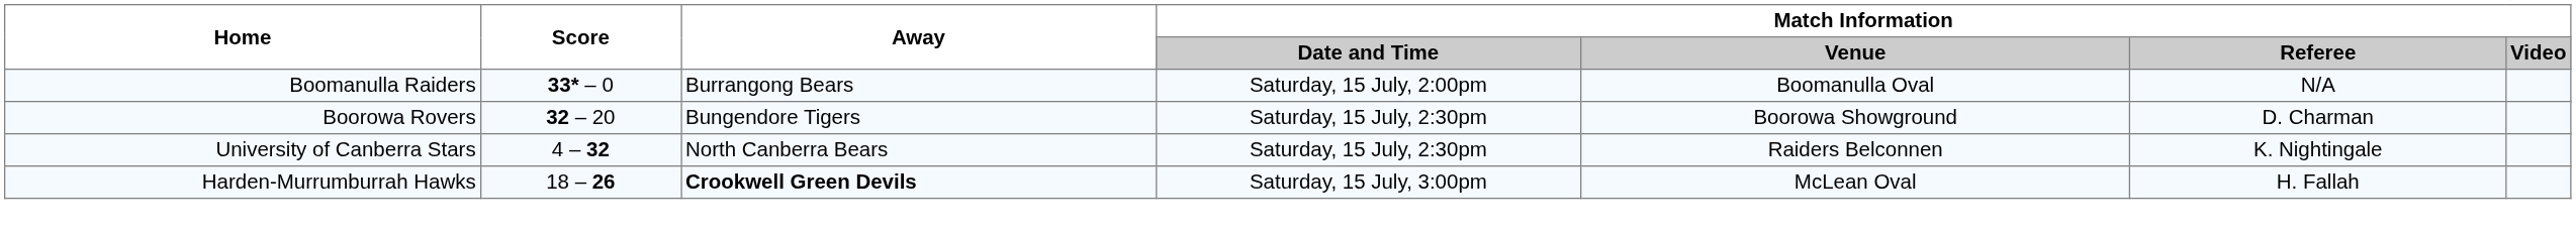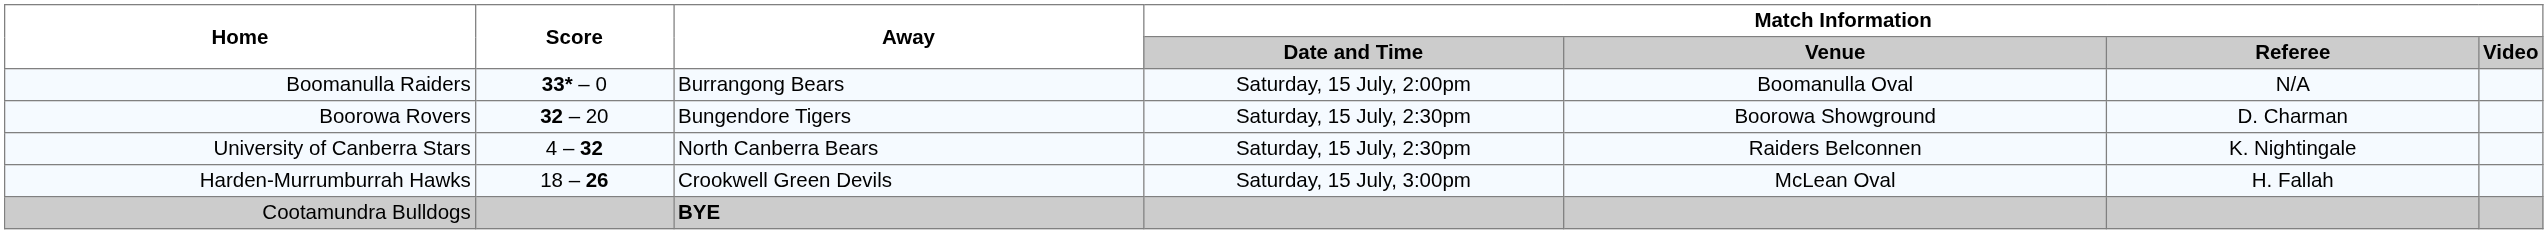 <table border="1" cellpadding="3" cellspacing="0" width="100%" style="border-collapse:collapse;  text-align:center;">
 <tr>
 <th rowspan="2" width="19%">Home</th>
 <th rowspan="2" width="8%">Score</th>
 <th rowspan="2" width="19%">Away</th>
 <th colspan="4">Match Information</th>
 </tr>
 <tr style="background:#CCCCCC">
 <th width="17%">Date and Time</th>
 <th width="22%">Venue</th>
 <th width="50%">Referee</th>
 <th>Video</th>
 </tr>
 <tr style="text-align:center; background:#f5faff;">
 <td align="right">Boomanulla Raiders </td>
 <td><strong>33*</strong> – 0</td>
 <td align="left"> Burrangong Bears</td>
 <td>Saturday, 15 July, 2:00pm</td>
 <td>Boomanulla Oval</td>
 <td>N/A</td>
 <td></td>
 </tr>
 <tr style="text-align:center; background:#f5faff;">
 <td align="right">Boorowa Rovers </td>
 <td><strong>32</strong> – 20</td>
 <td align="left"> Bungendore Tigers</td>
 <td>Saturday, 15 July, 2:30pm</td>
 <td>Boorowa Showground</td>
 <td>D. Charman</td>
 <td></td>
 </tr>
 <tr style="text-align:center; background:#f5faff;">
 <td align="right">University of Canberra Stars </td>
 <td>4 – <strong>32</strong></td>
 <td align="left"> North Canberra Bears</td>
 <td>Saturday, 15 July, 2:30pm</td>
 <td>Raiders Belconnen</td>
 <td>K. Nightingale</td>
 <td></td>
 </tr>
 <tr style="text-align:center; background:#f5faff;">
 <td align="right">Harden-Murrumburrah Hawks </td>
 <td>18 – <strong>26</strong></td>
-<td align="left"><strong> Crookwell Green Devils</strong></td>
+<td align="left"> Crookwell Green Devils</td>
 <td>Saturday, 15 July, 3:00pm</td>
 <td>McLean Oval</td>
 <td>H. Fallah</td>
 <td></td>
 </tr>
+<tr style="text-align:center; background:#CCCCCC;">
+<td align="right">Cootamundra Bulldogs </td>
+<td></td>
+<td align="left"><strong>BYE</strong></td>
+<td></td>
+<td></td>
+<td></td>
+<td></td>
+</tr>
 </table>
